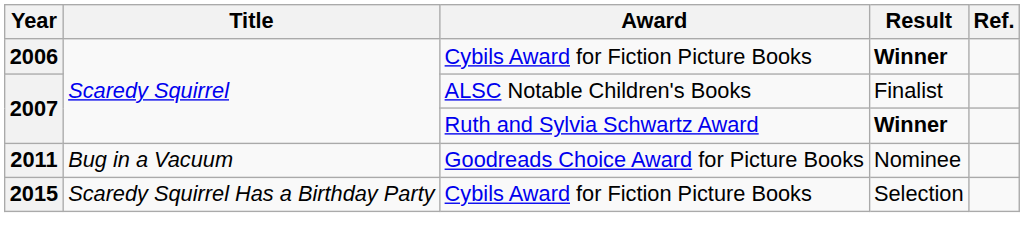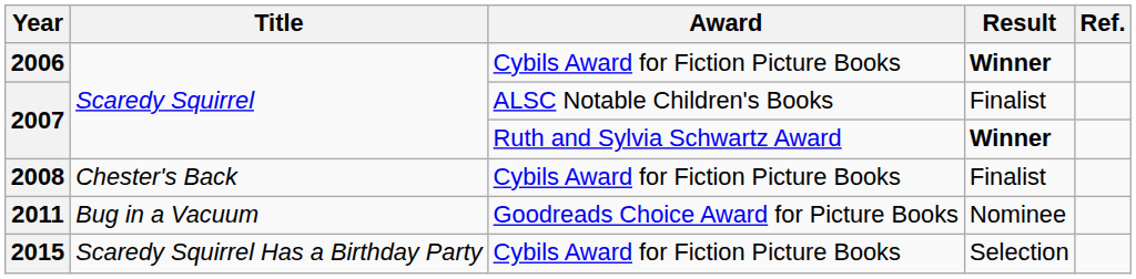 <table class="wikitable">
 <tr>
 <th>Year</th>
 <th>Title</th>
 <th>Award</th>
 <th>Result</th>
 <th>Ref.</th>
 </tr>
 <tr>
 <th>2006</th>
 <td rowspan="3"><em><a href='#'>Scaredy Squirrel</a></em></td>
 <td><a href='#'>Cybils Award</a> for Fiction Picture Books</td>
 <td><strong>Winner</strong></td>
 <td></td>
 </tr>
 <tr>
 <th rowspan="2">2007</th>
 <td><a href='#'>ALSC</a> Notable Children's Books</td>
 <td>Finalist</td>
 <td></td>
 </tr>
 <tr>
 <td><a href='#'>Ruth and Sylvia Schwartz Award</a></td>
 <td><strong>Winner</strong></td>
 <td></td>
 </tr>
 <tr>
+<th>2008</th>
+<td><em>Chester's Back</em></td>
+<td><a href='#'>Cybils Award</a> for Fiction Picture Books</td>
+<td>Finalist</td>
+<td></td>
+</tr>
+<tr>
 <th>2011</th>
 <td><em>Bug in a Vacuum</em></td>
 <td><a href='#'>Goodreads Choice Award</a> for Picture Books</td>
 <td>Nominee</td>
 <td></td>
 </tr>
 <tr>
 <th>2015</th>
 <td><em>Scaredy Squirrel Has a Birthday Party</em></td>
 <td><a href='#'>Cybils Award</a> for Fiction Picture Books</td>
 <td>Selection</td>
 <td></td>
 </tr>
 </table>
